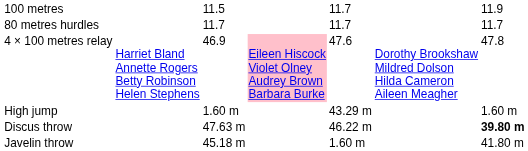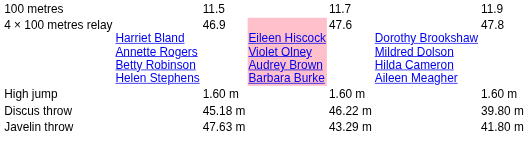 <table>
 <tr valign="top">
 <td>100 metres<br></td>
 <td></td>
 <td>11.5</td>
 <td></td>
 <td>11.7</td>
 <td></td>
 <td>11.9</td>
-</tr>
-<tr>
-<td>80 metres hurdles<br></td>
-<td></td>
-<td>11.7</td>
-<td></td>
-<td>11.7</td>
-<td></td>
-<td>11.7</td>
 </tr>
 <tr valign="top">
 <td>4 × 100 metres relay<br></td>
 <td><br><a href='#'>Harriet Bland</a><br><a href='#'>Annette Rogers</a><br><a href='#'>Betty Robinson</a><br><a href='#'>Helen Stephens</a></td>
 <td>46.9</td>
 <td style="background: pink;"><br><a href='#'>Eileen Hiscock</a><br><a href='#'>Violet Olney</a><br><a href='#'>Audrey Brown</a><br><a href='#'>Barbara Burke</a></td>
 <td>47.6</td>
 <td><br><a href='#'>Dorothy Brookshaw</a><br><a href='#'>Mildred Dolson</a><br><a href='#'>Hilda Cameron</a><br><a href='#'>Aileen Meagher</a></td>
 <td>47.8</td>
 </tr>
 <tr>
 <td>High jump<br></td>
 <td></td>
 <td>1.60 m</td>
 <td></td>
-<td>43.29 m</td>
+<td>1.60 m</td>
 <td></td>
 <td>1.60 m</td>
 </tr>
 <tr>
 <td>Discus throw<br></td>
 <td></td>
-<td>47.63 m</td>
+<td>45.18 m</td>
 <td></td>
 <td>46.22 m</td>
 <td></td>
-<td><strong>39.80 m</strong></td>
+<td>39.80 m</td>
 </tr>
 <tr>
 <td>Javelin throw<br></td>
 <td></td>
-<td>45.18 m</td>
+<td>47.63 m</td>
 <td></td>
-<td>1.60 m</td>
+<td>43.29 m</td>
 <td></td>
 <td>41.80 m</td>
 </tr>
 </table>
